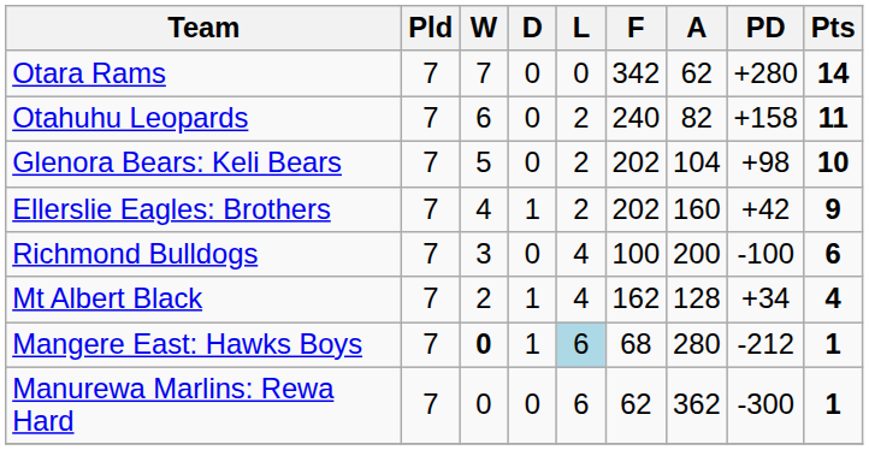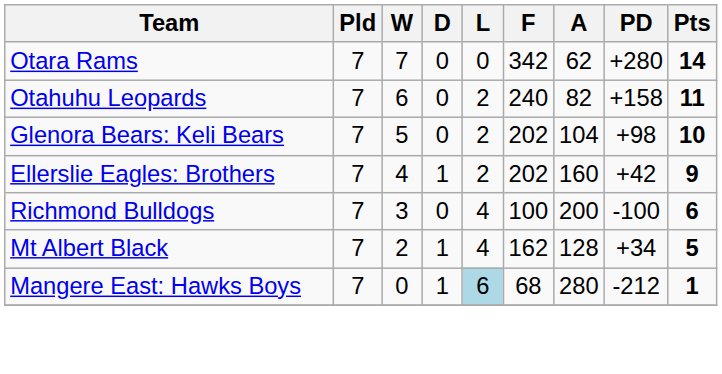 <table class="wikitable" style="text-align:center;">
 <tr>
 <th width=215>Team</th>
 <th width=20 abbr="Played">Pld</th>
 <th width=20 abbr="Won">W</th>
 <th width=20 abbr="Drawn">D</th>
 <th width=20 abbr="Lost">L</th>
 <th width=20 abbr="For">F</th>
 <th width=20 abbr="Against">A</th>
 <th width=20 abbr="Point Difference">PD</th>
 <th width=20 abbr="Points">Pts</th>
 </tr>
 <tr>
 <td style="text-align:left;"><a href='#'>Otara Rams</a></td>
 <td>7</td>
 <td>7</td>
 <td>0</td>
 <td>0</td>
 <td>342</td>
 <td>62</td>
 <td>+280</td>
 <td><strong>14</strong></td>
 </tr>
 <tr>
 <td style="text-align:left;"><a href='#'>Otahuhu Leopards</a></td>
 <td>7</td>
 <td>6</td>
 <td>0</td>
 <td>2</td>
 <td>240</td>
 <td>82</td>
 <td>+158</td>
 <td><strong>11</strong></td>
 </tr>
 <tr>
 <td style="text-align:left;"><a href='#'>Glenora Bears: Keli Bears</a></td>
 <td>7</td>
 <td>5</td>
 <td>0</td>
 <td>2</td>
 <td>202</td>
 <td>104</td>
 <td>+98</td>
 <td><strong>10</strong></td>
 </tr>
 <tr>
 <td style="text-align:left;"><a href='#'>Ellerslie Eagles: Brothers</a></td>
 <td>7</td>
 <td>4</td>
 <td>1</td>
 <td>2</td>
 <td>202</td>
 <td>160</td>
 <td>+42</td>
 <td><strong>9</strong></td>
 </tr>
 <tr>
 <td style="text-align:left;"><a href='#'>Richmond Bulldogs</a></td>
 <td>7</td>
 <td>3</td>
 <td>0</td>
 <td>4</td>
 <td>100</td>
 <td>200</td>
 <td>-100</td>
 <td><strong>6</strong></td>
 </tr>
 <tr>
 <td style="text-align:left;"><a href='#'>Mt Albert Black</a></td>
 <td>7</td>
 <td>2</td>
 <td>1</td>
 <td>4</td>
 <td>162</td>
 <td>128</td>
 <td>+34</td>
-<td><strong>4</strong></td>
+<td><strong>5</strong></td>
 </tr>
 <tr>
 <td style="text-align:left;"><a href='#'>Mangere East: Hawks Boys</a></td>
 <td>7</td>
-<td><strong>0</strong></td>
+<td>0</td>
 <td>1</td>
 <td style="background: lightblue;">6</td>
 <td>68</td>
 <td>280</td>
 <td>-212</td>
 <td><strong>1</strong></td>
 </tr>
 <tr>
-<td style="text-align:left;"><a href='#'>Manurewa Marlins: Rewa Hard</a></td>
-<td>7</td>
-<td>0</td>
-<td>0</td>
-<td>6</td>
-<td>62</td>
-<td>362</td>
-<td>-300</td>
-<td><strong>1</strong></td>
-</tr>
-<tr>
 </tr>
 </table>
